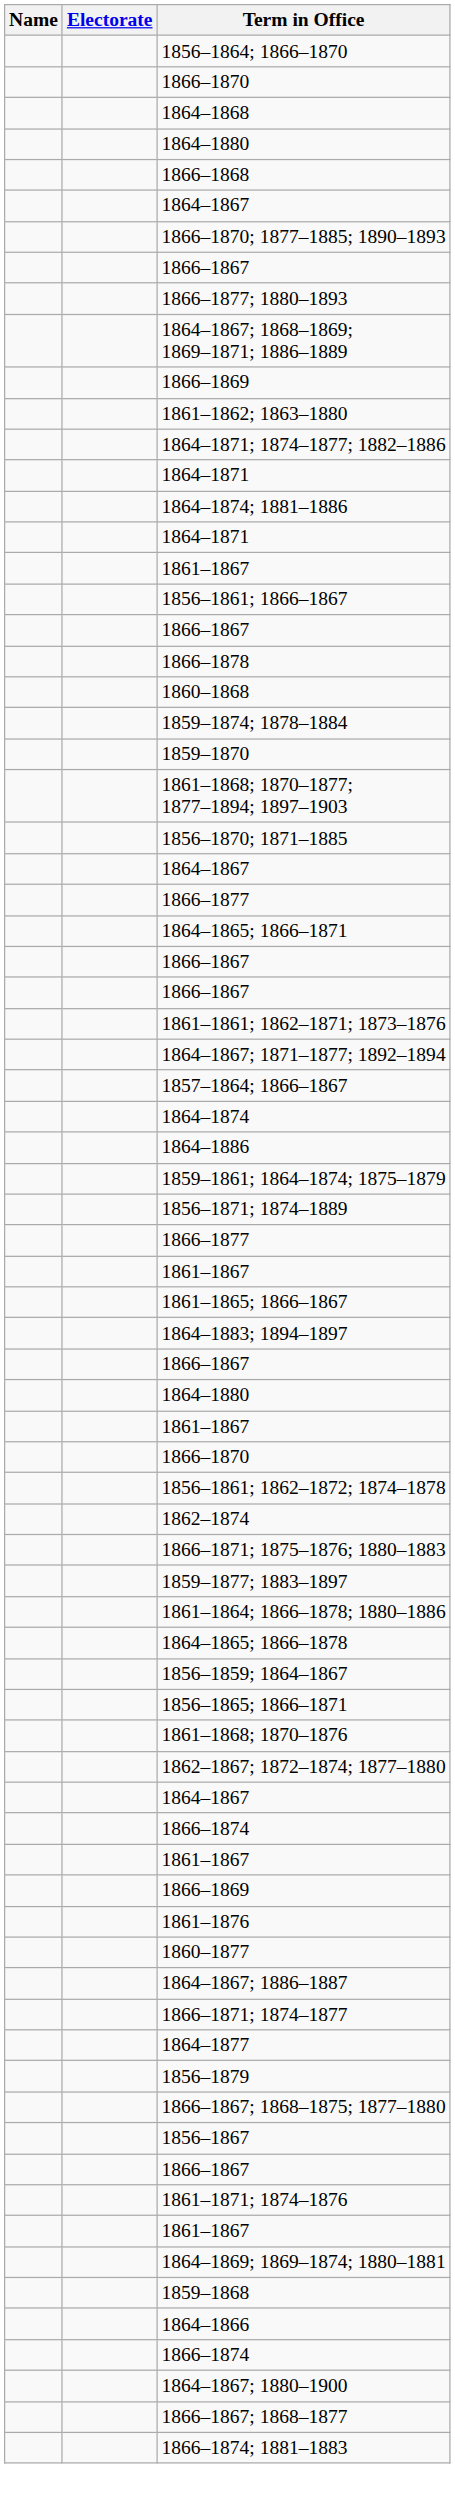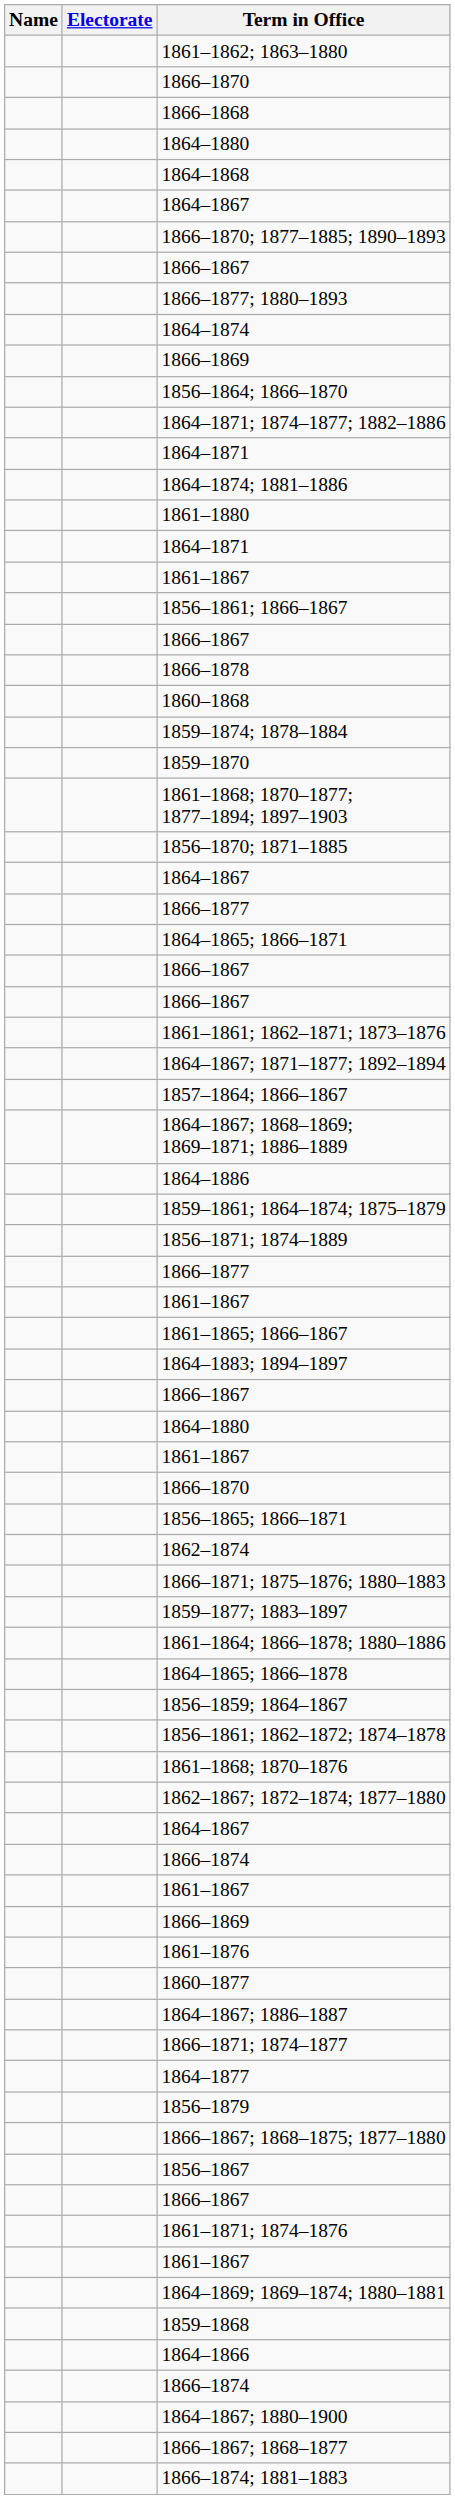 <table class="wikitable sortable">
 <tr>
 <th>Name</th>
 <th><a href='#'>Electorate</a></th>
 <th>Term in Office</th>
 </tr>
 <tr>
 <td></td>
 <td></td>
-<td>1856–1864; 1866–1870</td>
+<td>1861–1862; 1863–1880</td>
 </tr>
 <tr>
 <td></td>
 <td></td>
 <td>1866–1870</td>
 </tr>
 <tr>
 <td></td>
 <td></td>
-<td>1864–1868</td>
+<td>1866–1868</td>
 </tr>
 <tr>
 <td></td>
 <td></td>
 <td>1864–1880</td>
 </tr>
 <tr>
 <td></td>
 <td></td>
-<td>1866–1868</td>
+<td>1864–1868</td>
 </tr>
 <tr>
 <td></td>
 <td></td>
 <td>1864–1867</td>
 </tr>
 <tr>
 <td></td>
 <td></td>
 <td>1866–1870; 1877–1885; 1890–1893</td>
 </tr>
 <tr>
 <td></td>
 <td></td>
 <td>1866–1867</td>
 </tr>
 <tr>
 <td></td>
 <td></td>
 <td>1866–1877; 1880–1893</td>
 </tr>
 <tr>
 <td></td>
 <td></td>
-<td>1864–1867; 1868–1869;<br>1869–1871;  1886–1889</td>
+<td>1864–1874</td>
 </tr>
 <tr>
 <td></td>
 <td></td>
 <td>1866–1869</td>
 </tr>
 <tr>
 <td></td>
 <td></td>
-<td>1861–1862; 1863–1880</td>
+<td>1856–1864; 1866–1870</td>
 </tr>
 <tr>
 <td></td>
 <td></td>
 <td>1864–1871; 1874–1877; 1882–1886</td>
 </tr>
 <tr>
 <td></td>
 <td></td>
 <td>1864–1871</td>
 </tr>
 <tr>
 <td></td>
 <td></td>
 <td>1864–1874; 1881–1886</td>
+</tr>
+<tr>
+<td></td>
+<td></td>
+<td>1861–1880</td>
 </tr>
 <tr>
 <td></td>
 <td></td>
 <td>1864–1871</td>
 </tr>
 <tr>
 <td></td>
 <td></td>
 <td>1861–1867</td>
 </tr>
 <tr>
 <td></td>
 <td></td>
 <td>1856–1861; 1866–1867</td>
 </tr>
 <tr>
 <td></td>
 <td></td>
 <td>1866–1867</td>
 </tr>
 <tr>
 <td></td>
 <td></td>
 <td>1866–1878</td>
 </tr>
 <tr>
 <td></td>
 <td></td>
 <td>1860–1868</td>
 </tr>
 <tr>
 <td></td>
 <td></td>
 <td>1859–1874; 1878–1884</td>
 </tr>
 <tr>
 <td></td>
 <td></td>
 <td>1859–1870</td>
 </tr>
 <tr>
 <td></td>
 <td></td>
 <td>1861–1868; 1870–1877;<br>1877–1894; 1897–1903</td>
 </tr>
 <tr>
 <td></td>
 <td></td>
 <td>1856–1870; 1871–1885</td>
 </tr>
 <tr>
 <td></td>
 <td></td>
 <td>1864–1867</td>
 </tr>
 <tr>
 <td></td>
 <td></td>
 <td>1866–1877</td>
 </tr>
 <tr>
 <td></td>
 <td></td>
 <td>1864–1865; 1866–1871</td>
 </tr>
 <tr>
 <td></td>
 <td></td>
 <td>1866–1867</td>
 </tr>
 <tr>
 <td></td>
 <td></td>
 <td>1866–1867</td>
 </tr>
 <tr>
 <td></td>
 <td></td>
 <td>1861–1861; 1862–1871; 1873–1876</td>
 </tr>
 <tr>
 <td></td>
 <td></td>
 <td>1864–1867; 1871–1877; 1892–1894</td>
 </tr>
 <tr>
 <td></td>
 <td></td>
 <td>1857–1864; 1866–1867</td>
 </tr>
 <tr>
 <td></td>
 <td></td>
-<td>1864–1874</td>
+<td>1864–1867; 1868–1869;<br>1869–1871;  1886–1889</td>
 </tr>
 <tr>
 <td></td>
 <td></td>
 <td>1864–1886</td>
 </tr>
 <tr>
 <td></td>
 <td></td>
 <td>1859–1861; 1864–1874; 1875–1879</td>
 </tr>
 <tr>
 <td></td>
 <td></td>
 <td>1856–1871; 1874–1889</td>
 </tr>
 <tr>
 <td></td>
 <td></td>
 <td>1866–1877</td>
 </tr>
 <tr>
 <td></td>
 <td></td>
 <td>1861–1867</td>
 </tr>
 <tr>
 <td></td>
 <td></td>
 <td>1861–1865; 1866–1867</td>
 </tr>
 <tr>
 <td></td>
 <td></td>
 <td>1864–1883; 1894–1897</td>
 </tr>
 <tr>
 <td></td>
 <td></td>
 <td>1866–1867</td>
 </tr>
 <tr>
 <td></td>
 <td></td>
 <td>1864–1880</td>
 </tr>
 <tr>
 <td> </td>
 <td></td>
 <td>1861–1867</td>
 </tr>
 <tr>
 <td></td>
 <td></td>
 <td>1866–1870</td>
 </tr>
 <tr>
 <td></td>
 <td></td>
-<td>1856–1861; 1862–1872; 1874–1878</td>
+<td>1856–1865; 1866–1871</td>
 </tr>
 <tr>
 <td></td>
 <td></td>
 <td>1862–1874</td>
 </tr>
 <tr>
 <td></td>
 <td></td>
 <td>1866–1871; 1875–1876; 1880–1883</td>
 </tr>
 <tr>
 <td></td>
 <td></td>
 <td>1859–1877; 1883–1897</td>
 </tr>
 <tr>
 <td></td>
 <td></td>
 <td>1861–1864; 1866–1878; 1880–1886</td>
 </tr>
 <tr>
 <td></td>
 <td></td>
 <td>1864–1865; 1866–1878</td>
 </tr>
 <tr>
 <td></td>
 <td></td>
 <td>1856–1859; 1864–1867</td>
 </tr>
 <tr>
 <td></td>
 <td></td>
-<td>1856–1865; 1866–1871</td>
+<td>1856–1861; 1862–1872; 1874–1878</td>
 </tr>
 <tr>
 <td></td>
 <td></td>
 <td>1861–1868; 1870–1876</td>
 </tr>
 <tr>
 <td></td>
 <td></td>
 <td>1862–1867; 1872–1874; 1877–1880</td>
 </tr>
 <tr>
 <td></td>
 <td></td>
 <td>1864–1867</td>
 </tr>
 <tr>
 <td></td>
 <td></td>
 <td>1866–1874</td>
 </tr>
 <tr>
 <td></td>
 <td></td>
 <td>1861–1867</td>
 </tr>
 <tr>
 <td></td>
 <td></td>
 <td>1866–1869</td>
 </tr>
 <tr>
 <td></td>
 <td></td>
 <td>1861–1876</td>
 </tr>
 <tr>
 <td></td>
 <td></td>
 <td>1860–1877</td>
 </tr>
 <tr>
 <td></td>
 <td></td>
 <td>1864–1867; 1886–1887</td>
 </tr>
 <tr>
 <td></td>
 <td></td>
 <td>1866–1871; 1874–1877</td>
 </tr>
 <tr>
 <td></td>
 <td></td>
 <td>1864–1877</td>
 </tr>
 <tr>
 <td></td>
 <td></td>
 <td>1856–1879</td>
 </tr>
 <tr>
 <td></td>
 <td></td>
 <td>1866–1867; 1868–1875; 1877–1880</td>
 </tr>
 <tr>
 <td></td>
 <td></td>
 <td>1856–1867</td>
 </tr>
 <tr>
 <td></td>
 <td></td>
 <td>1866–1867</td>
 </tr>
 <tr>
 <td></td>
 <td></td>
 <td>1861–1871; 1874–1876</td>
 </tr>
 <tr>
 <td></td>
 <td></td>
 <td>1861–1867</td>
 </tr>
 <tr>
 <td></td>
 <td></td>
 <td>1864–1869; 1869–1874; 1880–1881</td>
 </tr>
 <tr>
 <td></td>
 <td></td>
 <td>1859–1868</td>
 </tr>
 <tr>
 <td> </td>
 <td></td>
 <td>1864–1866</td>
 </tr>
 <tr>
 <td></td>
 <td></td>
 <td>1866–1874</td>
 </tr>
 <tr>
 <td></td>
 <td></td>
 <td>1864–1867; 1880–1900</td>
 </tr>
 <tr>
 <td></td>
 <td></td>
 <td>1866–1867; 1868–1877</td>
 </tr>
 <tr>
 <td></td>
 <td></td>
 <td>1866–1874; 1881–1883</td>
 </tr>
 </table>
